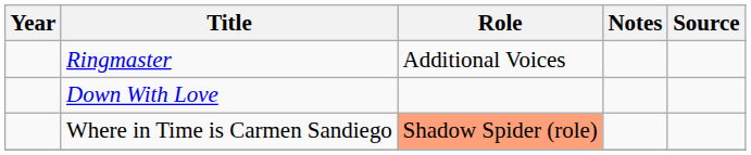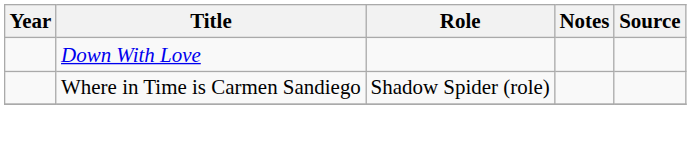 <table class="wikitable sortable plainrowheaders">
 <tr>
 <th>Year</th>
 <th>Title</th>
 <th>Role</th>
 <th class="unsortable">Notes</th>
 <th class="unsortable">Source</th>
-</tr>
-<tr>
-<td></td>
-<td><em><a href='#'>Ringmaster</a></em></td>
-<td>Additional Voices</td>
-<td></td>
-<td></td>
 </tr>
 <tr>
 <td></td>
 <td><em><a href='#'>Down With Love</a></em></td>
 <td></td>
 <td></td>
 <td></td>
 </tr>
 <tr 1987>
 <td></td>
 <td>Where in Time is Carmen Sandiego</td>
-<td style="background: lightsalmon;">Shadow Spider (role)</td>
+<td>Shadow Spider (role)</td>
 <td></td>
 <td></td>
 </tr>
 <tr>
 </tr>
 </table>
